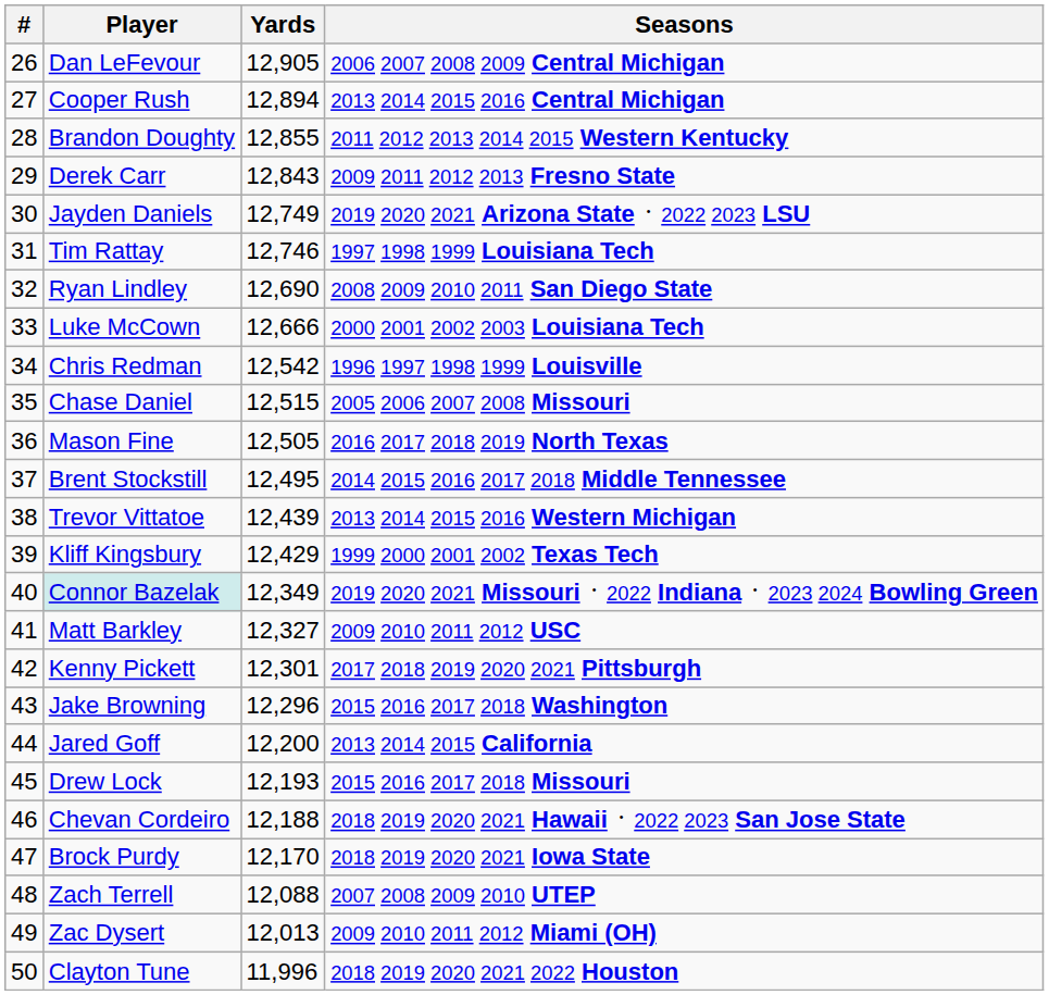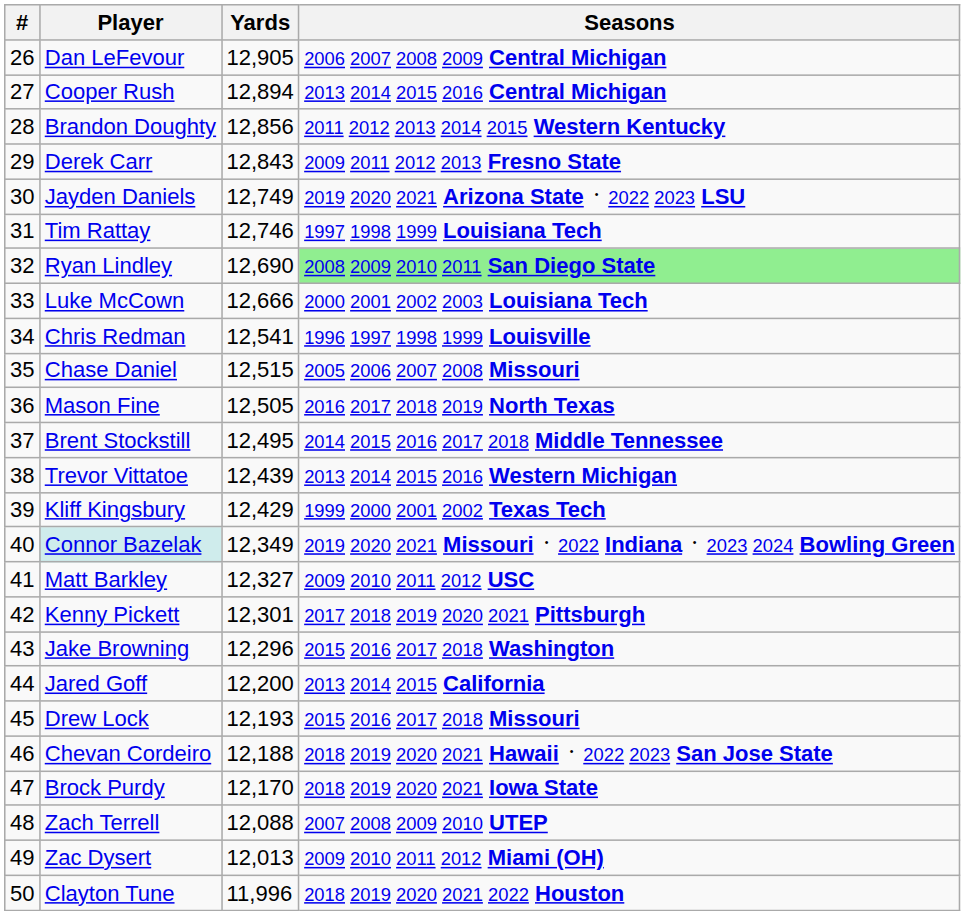 <table class="wikitable" style="font-size:90%; white-space: nowrap;">
 <tr>
 <th>#</th>
 <th>Player</th>
 <th>Yards</th>
 <th>Seasons</th>
 </tr>
 <tr>
 <td>26</td>
 <td><a href='#'>Dan LeFevour</a></td>
 <td>12,905</td>
 <td><small><a href='#'>2006</a> <a href='#'>2007</a> <a href='#'>2008</a> <a href='#'>2009</a></small> <strong><a href='#'>Central Michigan</a></strong></td>
 </tr>
 <tr>
 <td>27</td>
 <td><a href='#'>Cooper Rush</a></td>
 <td>12,894</td>
 <td><small><a href='#'>2013</a> <a href='#'>2014</a> <a href='#'>2015</a> <a href='#'>2016</a></small> <strong><a href='#'>Central Michigan</a></strong></td>
 </tr>
 <tr>
 <td>28</td>
 <td><a href='#'>Brandon Doughty</a></td>
-<td>12,855</td>
+<td>12,856</td>
 <td><small><a href='#'>2011</a> <a href='#'>2012</a> <a href='#'>2013</a> <a href='#'>2014</a> <a href='#'>2015</a></small> <strong><a href='#'>Western Kentucky</a></strong></td>
 </tr>
 <tr>
 <td>29</td>
 <td><a href='#'>Derek Carr</a></td>
 <td>12,843</td>
 <td><small><a href='#'>2009</a> <a href='#'>2011</a> <a href='#'>2012</a> <a href='#'>2013</a></small> <strong><a href='#'>Fresno State</a></strong></td>
 </tr>
 <tr>
 <td>30</td>
 <td><a href='#'>Jayden Daniels</a></td>
 <td><abbr>12,749</abbr></td>
 <td><small><a href='#'>2019</a> <a href='#'>2020</a> <a href='#'>2021</a></small> <strong><a href='#'>Arizona State</a></strong> ᛫ <small><a href='#'>2022</a> <a href='#'>2023</a></small> <strong><a href='#'>LSU</a></strong></td>
 </tr>
 <tr>
 <td>31</td>
 <td><a href='#'>Tim Rattay</a></td>
 <td>12,746</td>
 <td><small><a href='#'>1997</a> <a href='#'>1998</a> <a href='#'>1999</a></small> <strong><a href='#'>Louisiana Tech</a></strong></td>
 </tr>
 <tr>
 <td>32</td>
 <td><a href='#'>Ryan Lindley</a></td>
 <td>12,690</td>
-<td><small><a href='#'>2008</a> <a href='#'>2009</a> <a href='#'>2010</a> <a href='#'>2011</a></small> <strong><a href='#'>San Diego State</a></strong></td>
+<td style="background: lightgreen;"><small><a href='#'>2008</a> <a href='#'>2009</a> <a href='#'>2010</a> <a href='#'>2011</a></small> <strong><a href='#'>San Diego State</a></strong></td>
 </tr>
 <tr>
 <td>33</td>
 <td><a href='#'>Luke McCown</a></td>
 <td>12,666</td>
 <td><small><a href='#'>2000</a> <a href='#'>2001</a> <a href='#'>2002</a> <a href='#'>2003</a></small> <strong><a href='#'>Louisiana Tech</a></strong></td>
 </tr>
 <tr>
 <td>34</td>
 <td><a href='#'>Chris Redman</a></td>
-<td>12,542</td>
+<td>12,541</td>
 <td><small><a href='#'>1996</a> <a href='#'>1997</a> <a href='#'>1998</a> <a href='#'>1999</a></small> <strong><a href='#'>Louisville</a></strong></td>
 </tr>
 <tr>
 <td>35</td>
 <td><a href='#'>Chase Daniel</a></td>
 <td>12,515</td>
 <td><small><a href='#'>2005</a> <a href='#'>2006</a> <a href='#'>2007</a> <a href='#'>2008</a></small> <strong><a href='#'>Missouri</a></strong></td>
 </tr>
 <tr>
 <td>36</td>
 <td><a href='#'>Mason Fine</a></td>
 <td>12,505</td>
 <td><small><a href='#'>2016</a> <a href='#'>2017</a> <a href='#'>2018</a> <a href='#'>2019</a></small> <strong><a href='#'>North Texas</a></strong></td>
 </tr>
 <tr>
 <td>37</td>
 <td><a href='#'>Brent Stockstill</a></td>
 <td>12,495</td>
 <td><small><a href='#'>2014</a> <a href='#'>2015</a> <a href='#'>2016</a> <a href='#'>2017</a> <a href='#'>2018</a></small> <strong><a href='#'>Middle Tennessee</a></strong></td>
 </tr>
 <tr>
 <td>38</td>
 <td><a href='#'>Trevor Vittatoe</a></td>
 <td>12,439</td>
 <td><small><a href='#'>2013</a> <a href='#'>2014</a> <a href='#'>2015</a> <a href='#'>2016</a></small> <strong><a href='#'>Western Michigan</a></strong></td>
 </tr>
 <tr>
 <td>39</td>
 <td><a href='#'>Kliff Kingsbury</a></td>
 <td>12,429</td>
 <td><small><a href='#'>1999</a> <a href='#'>2000</a> <a href='#'>2001</a> <a href='#'>2002</a></small> <strong><a href='#'>Texas Tech</a></strong></td>
 </tr>
 <tr>
 <td>40</td>
 <td style="background: #CFECEC;"><a href='#'>Connor Bazelak</a></td>
 <td><abbr>12,349</abbr></td>
 <td><small><a href='#'>2019</a> <a href='#'>2020</a> <a href='#'>2021</a></small> <strong><a href='#'>Missouri</a></strong> ᛫ <small><a href='#'>2022</a></small> <strong><a href='#'>Indiana</a></strong> ᛫ <small><a href='#'>2023</a> <a href='#'>2024</a></small> <strong><a href='#'>Bowling Green</a></strong></td>
 </tr>
 <tr>
 <td>41</td>
 <td><a href='#'>Matt Barkley</a></td>
 <td>12,327</td>
 <td><small><a href='#'>2009</a> <a href='#'>2010</a> <a href='#'>2011</a> <a href='#'>2012</a></small> <strong><a href='#'>USC</a></strong></td>
 </tr>
 <tr>
 <td>42</td>
 <td><a href='#'>Kenny Pickett</a></td>
 <td>12,301</td>
 <td><small><a href='#'>2017</a> <a href='#'>2018</a> <a href='#'>2019</a> <a href='#'>2020</a> <a href='#'>2021</a></small> <strong><a href='#'>Pittsburgh</a></strong></td>
 </tr>
 <tr>
 <td>43</td>
 <td><a href='#'>Jake Browning</a></td>
 <td>12,296</td>
 <td><small><a href='#'>2015</a> <a href='#'>2016</a> <a href='#'>2017</a> <a href='#'>2018</a></small> <strong><a href='#'>Washington</a></strong></td>
 </tr>
 <tr>
 <td>44</td>
 <td><a href='#'>Jared Goff</a></td>
 <td>12,200</td>
 <td><small><a href='#'>2013</a> <a href='#'>2014</a> <a href='#'>2015</a></small> <strong><a href='#'>California</a></strong></td>
 </tr>
 <tr>
 <td>45</td>
 <td><a href='#'>Drew Lock</a></td>
 <td>12,193</td>
 <td><small><a href='#'>2015</a> <a href='#'>2016</a> <a href='#'>2017</a> <a href='#'>2018</a></small> <strong><a href='#'>Missouri</a></strong></td>
 </tr>
 <tr>
 <td>46</td>
 <td><a href='#'>Chevan Cordeiro</a></td>
 <td><abbr>12,188</abbr></td>
 <td><small><a href='#'>2018</a> <a href='#'>2019</a> <a href='#'>2020</a> <a href='#'>2021</a></small> <strong><a href='#'>Hawaii</a></strong> ᛫ <small><a href='#'>2022</a> <a href='#'>2023</a></small> <strong><a href='#'>San Jose State</a></strong></td>
 </tr>
 <tr>
 <td>47</td>
 <td><a href='#'>Brock Purdy</a></td>
 <td>12,170</td>
 <td><small><a href='#'>2018</a> <a href='#'>2019</a> <a href='#'>2020</a> <a href='#'>2021</a></small> <strong><a href='#'>Iowa State</a></strong></td>
 </tr>
 <tr>
 <td>48</td>
 <td><a href='#'>Zach Terrell</a></td>
 <td>12,088</td>
 <td><small><a href='#'>2007</a> <a href='#'>2008</a> <a href='#'>2009</a> <a href='#'>2010</a></small> <strong><a href='#'>UTEP</a></strong></td>
 </tr>
 <tr>
 <td>49</td>
 <td><a href='#'>Zac Dysert</a></td>
 <td>12,013</td>
 <td><small><a href='#'>2009</a> <a href='#'>2010</a> <a href='#'>2011</a> <a href='#'>2012</a></small> <strong><a href='#'>Miami (OH)</a></strong></td>
 </tr>
 <tr>
 <td>50</td>
 <td><a href='#'>Clayton Tune</a></td>
 <td>11,996</td>
 <td><small><a href='#'>2018</a> <a href='#'>2019</a> <a href='#'>2020</a> <a href='#'>2021</a> <a href='#'>2022</a></small> <strong><a href='#'>Houston</a></strong></td>
 </tr>
 </table>
